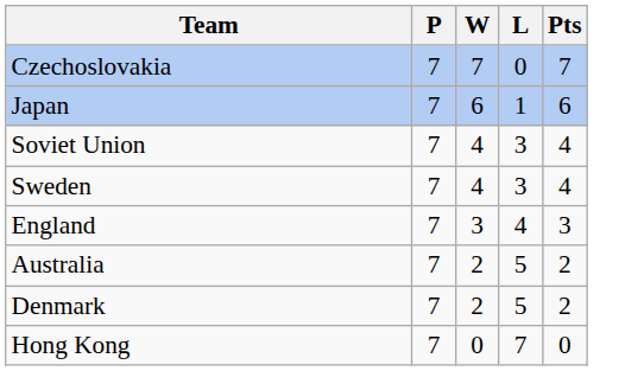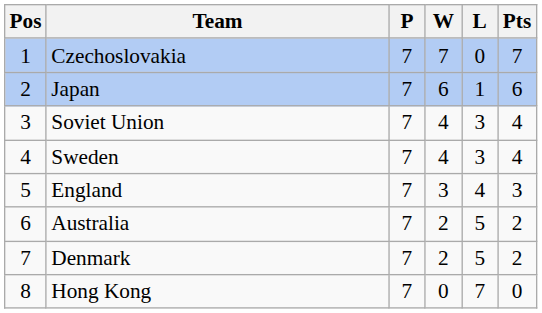 <table class="wikitable" style="font-size: 100%">
 <tr>
+<th width=15>Pos</th>
 <th width=250>Team</th>
 <th width=20>P</th>
 <th width=20>W</th>
 <th width=20>L</th>
 <th width=20>Pts</th>
 </tr>
 <tr align=center style="background: #b2ccf4;">
+<td>1</td>
 <td align="left"> Czechoslovakia</td>
 <td>7</td>
 <td>7</td>
 <td>0</td>
 <td>7</td>
 </tr>
 <tr align=center style="background: #b2ccf4;">
+<td>2</td>
 <td align="left"> Japan</td>
 <td>7</td>
 <td>6</td>
 <td>1</td>
 <td>6</td>
 </tr>
 <tr align=center>
+<td>3</td>
 <td align="left"> Soviet Union</td>
 <td>7</td>
 <td>4</td>
 <td>3</td>
 <td>4</td>
 </tr>
 <tr align=center>
+<td>4</td>
 <td align="left"> Sweden</td>
 <td>7</td>
 <td>4</td>
 <td>3</td>
 <td>4</td>
 </tr>
 <tr align=center>
+<td>5</td>
 <td align="left"> England</td>
 <td>7</td>
 <td>3</td>
 <td>4</td>
 <td>3</td>
 </tr>
 <tr align=center>
+<td>6</td>
 <td align="left"> Australia</td>
 <td>7</td>
 <td>2</td>
 <td>5</td>
 <td>2</td>
 </tr>
 <tr align=center>
+<td>7</td>
 <td align="left"> Denmark</td>
 <td>7</td>
 <td>2</td>
 <td>5</td>
 <td>2</td>
 </tr>
 <tr align=center>
+<td>8</td>
 <td align="left"> Hong Kong</td>
 <td>7</td>
 <td>0</td>
 <td>7</td>
 <td>0</td>
 </tr>
 </table>
